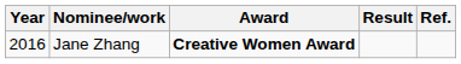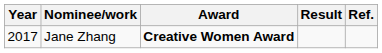 <table class="wikitable">
 <tr>
 <th>Year</th>
 <th>Nominee/work</th>
 <th>Award</th>
 <th><strong>Result</strong></th>
 <th>Ref.</th>
 </tr>
 <tr>
-<td>2016</td>
+<td>2017</td>
 <td>Jane Zhang</td>
 <td><strong>Creative Women Award</strong></td>
 <td></td>
 <td></td>
 </tr>
 </table>
